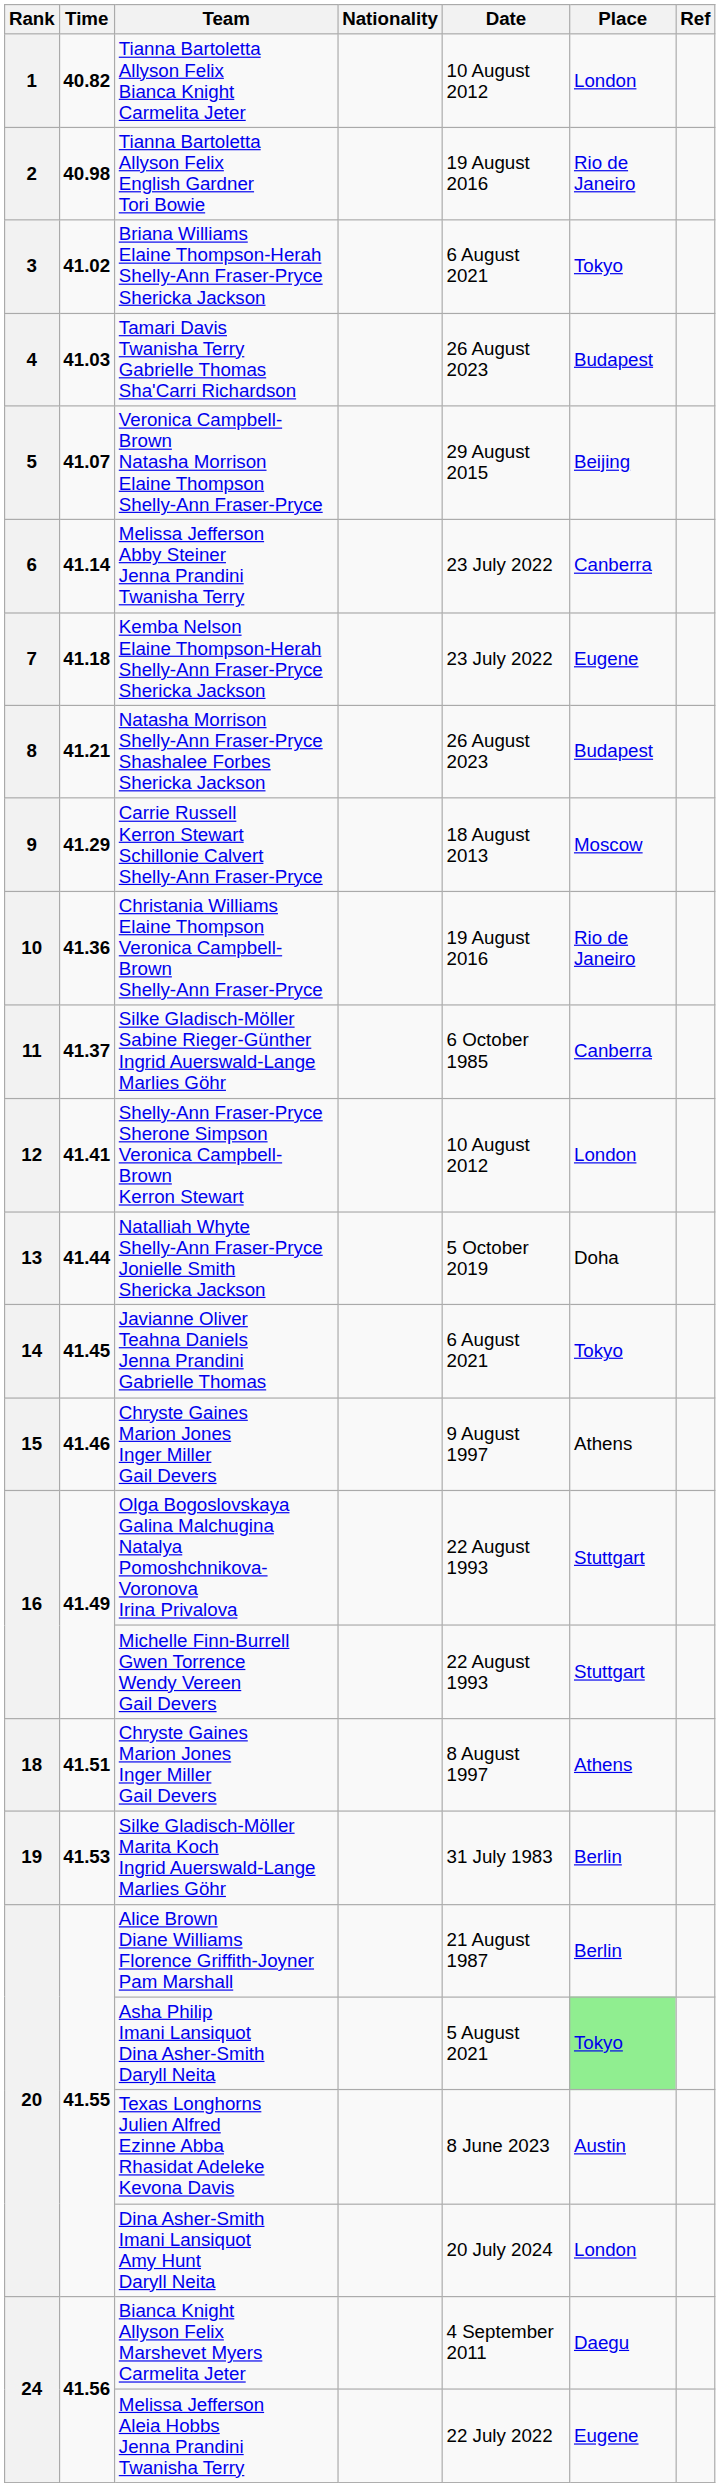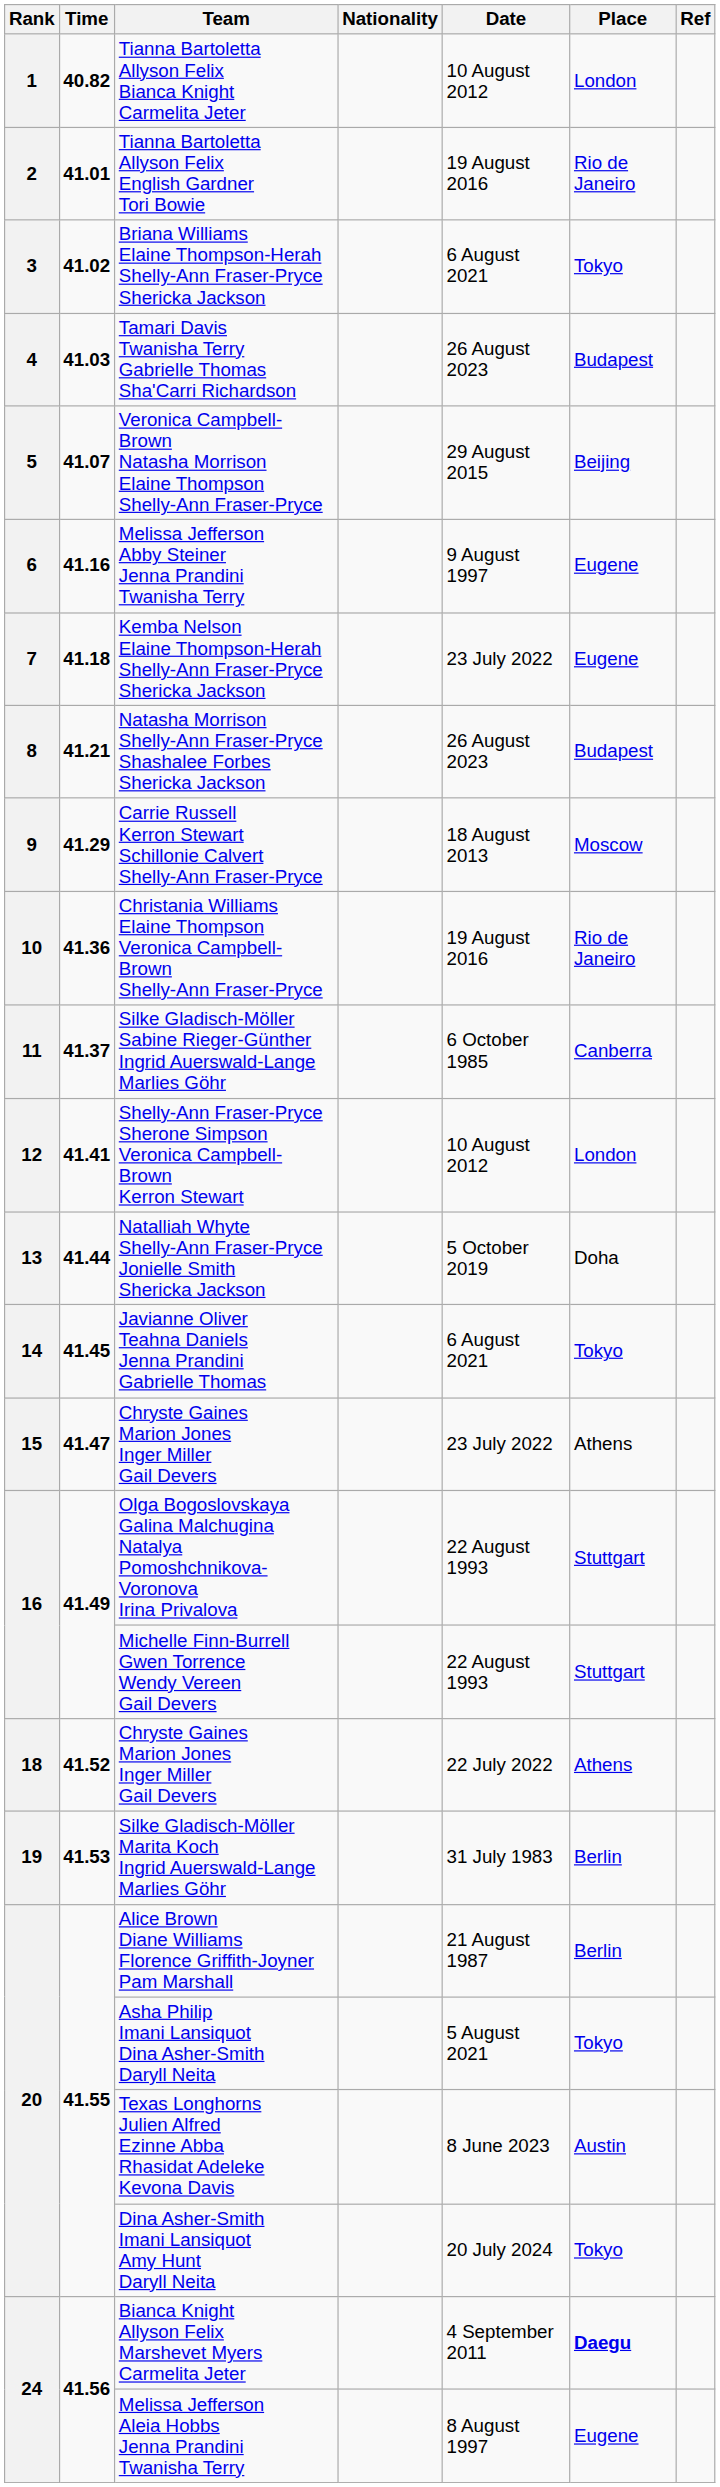 <table class="wikitable">
 <tr>
 <th>Rank</th>
 <th>Time</th>
 <th>Team</th>
 <th>Nationality</th>
 <th>Date</th>
 <th>Place</th>
 <th>Ref</th>
 </tr>
 <tr>
 <th>1</th>
 <td><strong>40.82</strong></td>
 <td><a href='#'>Tianna Bartoletta</a><br><a href='#'>Allyson Felix</a><br><a href='#'>Bianca Knight</a><br><a href='#'>Carmelita Jeter</a></td>
 <td></td>
 <td>10 August 2012</td>
 <td><a href='#'>London</a></td>
 <td></td>
 </tr>
 <tr>
 <th>2</th>
-<td><strong>40.98</strong></td>
+<td><strong>41.01</strong></td>
 <td><a href='#'>Tianna Bartoletta</a><br><a href='#'>Allyson Felix</a><br><a href='#'>English Gardner</a><br><a href='#'>Tori Bowie</a></td>
 <td></td>
 <td>19 August 2016</td>
 <td><a href='#'>Rio de Janeiro</a></td>
 <td></td>
 </tr>
 <tr>
 <th>3</th>
 <td><strong>41.02</strong></td>
 <td><a href='#'>Briana Williams</a><br><a href='#'>Elaine Thompson-Herah</a><br><a href='#'>Shelly-Ann Fraser-Pryce</a><br><a href='#'>Shericka Jackson</a></td>
 <td></td>
 <td>6 August 2021</td>
 <td><a href='#'>Tokyo</a></td>
 <td></td>
 </tr>
 <tr>
 <th>4</th>
 <td><strong>41.03</strong></td>
 <td><a href='#'>Tamari Davis</a><br><a href='#'>Twanisha Terry</a><br><a href='#'>Gabrielle Thomas</a><br><a href='#'>Sha'Carri Richardson</a></td>
 <td></td>
 <td>26 August 2023</td>
 <td><a href='#'>Budapest</a></td>
 <td></td>
 </tr>
 <tr>
 <th>5</th>
 <td><strong>41.07</strong></td>
 <td><a href='#'>Veronica Campbell-Brown</a><br><a href='#'>Natasha Morrison</a><br><a href='#'>Elaine Thompson</a><br><a href='#'>Shelly-Ann Fraser-Pryce</a></td>
 <td></td>
 <td>29 August 2015</td>
 <td><a href='#'>Beijing</a></td>
 <td></td>
 </tr>
 <tr>
 <th>6</th>
-<td><strong>41.14</strong></td>
+<td><strong>41.16</strong></td>
 <td><a href='#'>Melissa Jefferson</a><br><a href='#'>Abby Steiner</a><br><a href='#'>Jenna Prandini</a><br><a href='#'>Twanisha Terry</a></td>
 <td></td>
-<td>23 July 2022</td>
-<td><a href='#'>Canberra</a></td>
+<td>9 August 1997</td>
+<td><a href='#'>Eugene</a></td>
 <td></td>
 </tr>
 <tr>
 <th>7</th>
 <td><strong>41.18</strong></td>
 <td><a href='#'>Kemba Nelson</a><br><a href='#'>Elaine Thompson-Herah</a><br><a href='#'>Shelly-Ann Fraser-Pryce</a><br><a href='#'>Shericka Jackson</a></td>
 <td></td>
 <td>23 July 2022</td>
 <td><a href='#'>Eugene</a></td>
 <td></td>
 </tr>
 <tr>
 <th>8</th>
 <td><strong>41.21</strong></td>
 <td><a href='#'>Natasha Morrison</a><br><a href='#'>Shelly-Ann Fraser-Pryce</a><br><a href='#'>Shashalee Forbes</a><br><a href='#'>Shericka Jackson</a></td>
 <td></td>
 <td>26 August 2023</td>
 <td><a href='#'>Budapest</a></td>
 <td></td>
 </tr>
 <tr>
 <th>9</th>
 <td><strong>41.29</strong></td>
 <td><a href='#'>Carrie Russell</a><br><a href='#'>Kerron Stewart</a><br><a href='#'>Schillonie Calvert</a><br><a href='#'>Shelly-Ann Fraser-Pryce</a></td>
 <td></td>
 <td>18 August 2013</td>
 <td><a href='#'>Moscow</a></td>
 <td></td>
 </tr>
 <tr>
 <th>10</th>
 <td><strong>41.36</strong></td>
 <td><a href='#'>Christania Williams</a><br><a href='#'>Elaine Thompson</a><br><a href='#'>Veronica Campbell-Brown</a><br><a href='#'>Shelly-Ann Fraser-Pryce</a></td>
 <td></td>
 <td>19 August 2016</td>
 <td><a href='#'>Rio de Janeiro</a></td>
 <td></td>
 </tr>
 <tr>
 <th>11</th>
 <td><strong>41.37</strong></td>
 <td><a href='#'>Silke Gladisch-Möller</a><br><a href='#'>Sabine Rieger-Günther</a><br><a href='#'>Ingrid Auerswald-Lange</a><br><a href='#'>Marlies Göhr</a></td>
 <td></td>
 <td>6 October 1985</td>
 <td><a href='#'>Canberra</a></td>
 <td></td>
 </tr>
 <tr>
 <th>12</th>
 <td><strong>41.41</strong></td>
 <td><a href='#'>Shelly-Ann Fraser-Pryce</a><br><a href='#'>Sherone Simpson</a><br><a href='#'>Veronica Campbell-Brown</a><br><a href='#'>Kerron Stewart</a></td>
 <td></td>
 <td>10 August 2012</td>
 <td><a href='#'>London</a></td>
 <td></td>
 </tr>
 <tr>
 <th>13</th>
 <td><strong>41.44</strong></td>
 <td><a href='#'>Natalliah Whyte</a><br><a href='#'>Shelly-Ann Fraser-Pryce</a><br><a href='#'>Jonielle Smith</a><br><a href='#'>Shericka Jackson</a></td>
 <td></td>
 <td>5 October 2019</td>
 <td>Doha</td>
 <td></td>
 </tr>
 <tr>
 <th>14</th>
 <td><strong>41.45</strong></td>
 <td><a href='#'>Javianne Oliver</a><br><a href='#'>Teahna Daniels</a><br><a href='#'>Jenna Prandini</a><br><a href='#'>Gabrielle Thomas</a></td>
 <td></td>
 <td>6 August 2021</td>
 <td><a href='#'>Tokyo</a></td>
 <td></td>
 </tr>
 <tr>
 <th>15</th>
-<td><strong>41.46</strong></td>
+<td><strong>41.47</strong></td>
 <td><a href='#'>Chryste Gaines</a><br><a href='#'>Marion Jones</a><br><a href='#'>Inger Miller</a><br><a href='#'>Gail Devers</a></td>
 <td></td>
-<td>9 August 1997</td>
+<td>23 July 2022</td>
 <td>Athens</td>
 <td></td>
 </tr>
 <tr>
 <th rowspan="2">16</th>
 <td rowspan="2"><strong>41.49</strong></td>
 <td><a href='#'>Olga Bogoslovskaya</a><br><a href='#'>Galina Malchugina</a><br><a href='#'>Natalya Pomoshchnikova-Voronova</a><br><a href='#'>Irina Privalova</a></td>
 <td></td>
 <td>22 August 1993</td>
 <td><a href='#'>Stuttgart</a></td>
 <td></td>
 </tr>
 <tr>
 <td><a href='#'>Michelle Finn-Burrell</a><br><a href='#'>Gwen Torrence</a><br><a href='#'>Wendy Vereen</a><br><a href='#'>Gail Devers</a></td>
 <td></td>
 <td>22 August 1993</td>
 <td><a href='#'>Stuttgart</a></td>
 <td></td>
 </tr>
 <tr>
 <th>18</th>
-<td><strong>41.51</strong></td>
+<td><strong>41.52</strong></td>
 <td><a href='#'>Chryste Gaines</a><br><a href='#'>Marion Jones</a><br><a href='#'>Inger Miller</a><br><a href='#'>Gail Devers</a></td>
 <td></td>
-<td>8 August 1997</td>
+<td>22 July 2022</td>
 <td><a href='#'>Athens</a></td>
 <td></td>
 </tr>
 <tr>
 <th>19</th>
 <td><strong>41.53</strong></td>
 <td><a href='#'>Silke Gladisch-Möller</a><br><a href='#'>Marita Koch</a><br><a href='#'>Ingrid Auerswald-Lange</a><br><a href='#'>Marlies Göhr</a></td>
 <td></td>
 <td>31 July 1983</td>
 <td><a href='#'>Berlin</a></td>
 <td></td>
 </tr>
 <tr>
 <th rowspan=4>20</th>
 <td rowspan=4><strong>41.55</strong></td>
 <td><a href='#'>Alice Brown</a><br><a href='#'>Diane Williams</a><br><a href='#'>Florence Griffith-Joyner</a><br><a href='#'>Pam Marshall</a></td>
 <td></td>
 <td>21 August 1987</td>
 <td><a href='#'>Berlin</a></td>
 <td></td>
 </tr>
 <tr>
 <td><a href='#'>Asha Philip</a><br><a href='#'>Imani Lansiquot</a><br><a href='#'>Dina Asher-Smith</a><br><a href='#'>Daryll Neita</a></td>
 <td></td>
 <td>5 August 2021</td>
-<td style="background: lightgreen;"><a href='#'>Tokyo</a></td>
+<td><a href='#'>Tokyo</a></td>
 <td></td>
 </tr>
 <tr>
 <td><a href='#'>Texas Longhorns</a><br><a href='#'>Julien Alfred</a><br><a href='#'>Ezinne Abba</a><br><a href='#'>Rhasidat Adeleke</a><br><a href='#'>Kevona Davis</a></td>
 <td><br><br><br><br></td>
 <td>8 June 2023</td>
 <td><a href='#'>Austin</a></td>
 <td></td>
 </tr>
 <tr>
 <td><a href='#'>Dina Asher-Smith</a><br><a href='#'>Imani Lansiquot</a><br><a href='#'>Amy Hunt</a><br><a href='#'>Daryll Neita</a></td>
 <td></td>
 <td>20 July 2024</td>
-<td><a href='#'>London</a></td>
+<td><a href='#'>Tokyo</a></td>
 <td></td>
 </tr>
 <tr>
 <th rowspan="2">24</th>
 <td rowspan="2"><strong>41.56</strong></td>
 <td><a href='#'>Bianca Knight</a><br><a href='#'>Allyson Felix</a><br><a href='#'>Marshevet Myers</a><br><a href='#'>Carmelita Jeter</a></td>
 <td></td>
 <td>4 September 2011</td>
-<td><a href='#'>Daegu</a></td>
+<td><strong><a href='#'>Daegu</a></strong></td>
 <td></td>
 </tr>
 <tr>
 <td><a href='#'>Melissa Jefferson</a><br><a href='#'>Aleia Hobbs</a><br><a href='#'>Jenna Prandini</a><br><a href='#'>Twanisha Terry</a></td>
 <td></td>
-<td>22 July 2022</td>
+<td>8 August 1997</td>
 <td><a href='#'>Eugene</a></td>
 <td></td>
 </tr>
 </table>
